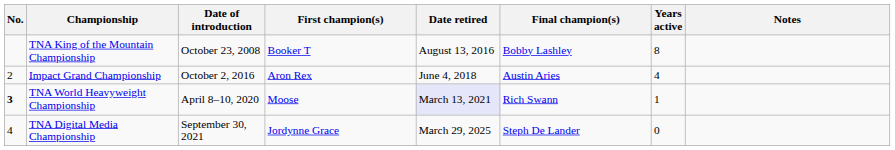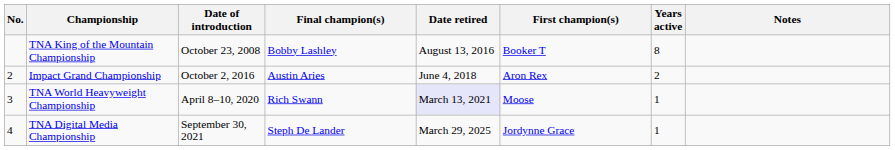 <table class="wikitable sortable" border="2">
 <tr>
 <th width=0>No.</th>
 <th width="18%">Championship</th>
 <th width="10%">Date of introduction</th>
+<th class="unsortable" width="18%">Final champion(s)</th>
+<th width="10%">Date retired</th>
 <th class="unsortable" width="18%">First champion(s)</th>
-<th width="10%">Date retired</th>
-<th class="unsortable" width="18%">Final champion(s)</th>
 <th width=0>Years active</th>
 <th class="unsortable" width="25%">Notes</th>
 </tr>
 <tr>
 <td></td>
 <td><a href='#'>TNA King of the Mountain Championship</a></td>
 <td>October 23, 2008</td>
+<td><a href='#'>Bobby Lashley</a></td>
+<td>August 13, 2016</td>
 <td><a href='#'>Booker T</a></td>
-<td>August 13, 2016</td>
-<td><a href='#'>Bobby Lashley</a></td>
 <td>8</td>
 <td></td>
 </tr>
 <tr>
 <td>2</td>
 <td><a href='#'>Impact Grand Championship</a></td>
 <td>October 2, 2016</td>
+<td><a href='#'>Austin Aries</a></td>
+<td>June 4, 2018</td>
 <td><a href='#'>Aron Rex</a></td>
-<td>June 4, 2018</td>
-<td><a href='#'>Austin Aries</a></td>
-<td>4</td>
+<td>2</td>
 <td></td>
 </tr>
 <tr>
-<td><strong>3</strong></td>
+<td>3</td>
 <td><a href='#'>TNA World Heavyweight Championship</a></td>
 <td>April 8–10, 2020</td>
+<td><a href='#'>Rich Swann</a></td>
+<td style="background: lavender;">March 13, 2021</td>
 <td><a href='#'>Moose</a></td>
-<td style="background: lavender;">March 13, 2021</td>
-<td><a href='#'>Rich Swann</a></td>
 <td>1</td>
 <td></td>
 </tr>
 <tr>
 <td>4</td>
 <td><a href='#'>TNA Digital Media Championship</a></td>
 <td>September 30, 2021</td>
+<td><a href='#'>Steph De Lander</a></td>
+<td>March 29, 2025</td>
 <td><a href='#'>Jordynne Grace</a></td>
-<td>March 29, 2025</td>
-<td><a href='#'>Steph De Lander</a></td>
-<td>0</td>
+<td>1</td>
 <td></td>
 </tr>
 </table>
